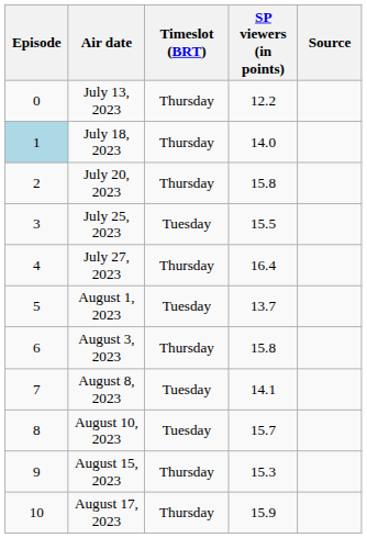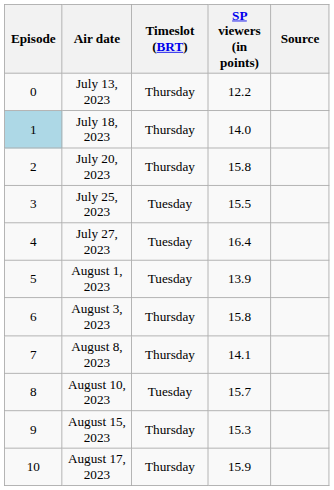 <table class="wikitable sortable" style="text-align:center; font-size:95%; width: 60%">
 <tr>
 <th width="05.0%">Episode</th>
 <th width="15.0%">Air date</th>
 <th width="15.0%">Timeslot (<a href='#'>BRT</a>)</th>
 <th width="10.0%"><a href='#'>SP</a> viewers<br>(in points)</th>
 <th width="10.0%">Source</th>
 </tr>
 <tr>
 <td>0</td>
 <td>July 13, 2023</td>
 <td>Thursday </td>
 <td>12.2</td>
 <td></td>
 </tr>
 <tr>
 <td style="background: lightblue;">1</td>
 <td>July 18, 2023</td>
 <td>Thursday </td>
 <td>14.0</td>
 <td></td>
 </tr>
 <tr>
 <td>2</td>
 <td>July 20, 2023</td>
 <td>Thursday </td>
 <td>15.8</td>
 <td></td>
 </tr>
 <tr>
 <td>3</td>
 <td>July 25, 2023</td>
 <td>Tuesday </td>
 <td>15.5</td>
 <td></td>
 </tr>
 <tr>
 <td>4</td>
 <td>July 27, 2023</td>
-<td>Thursday </td>
+<td>Tuesday </td>
 <td>16.4</td>
 <td></td>
 </tr>
 <tr>
 <td>5</td>
 <td>August 1, 2023</td>
 <td>Tuesday </td>
-<td>13.7</td>
+<td>13.9</td>
 <td></td>
 </tr>
 <tr>
 <td>6</td>
 <td>August 3, 2023</td>
 <td>Thursday </td>
 <td>15.8</td>
 <td></td>
 </tr>
 <tr>
 <td>7</td>
 <td>August 8, 2023</td>
-<td>Tuesday </td>
+<td>Thursday </td>
 <td>14.1</td>
 <td></td>
 </tr>
 <tr>
 <td>8</td>
 <td>August 10, 2023</td>
 <td>Tuesday </td>
 <td>15.7</td>
 <td></td>
 </tr>
 <tr>
 <td>9</td>
 <td>August 15, 2023</td>
 <td>Thursday </td>
 <td>15.3</td>
 <td></td>
 </tr>
 <tr>
 <td>10</td>
 <td>August 17, 2023</td>
 <td>Thursday </td>
 <td>15.9</td>
 <td></td>
 </tr>
 </table>
